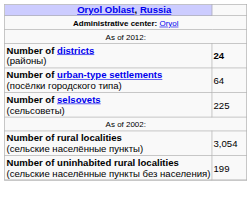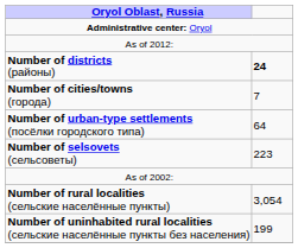 <table border=1 align="right" cellpadding=2 cellspacing=0 style="margin: 0 0 1em 1em; background: #f9f9f9; border: 1px #aaa solid; border-collapse: collapse; font-size: 95%;">
 <tr>
 <th bgcolor="#ccccff" style="padding:0 0 0 50px;"><a href='#'>Oryol Oblast</a>, <a href='#'>Russia</a></th>
 <td width="50px"></td>
 </tr>
 <tr>
 <td colspan=2 align="center"><small><strong>Administrative center:</strong> <a href='#'>Oryol</a></small></td>
 </tr>
 <tr>
 <td colspan=2 align="center"><small>As of 2012:</small></td>
 </tr>
 <tr>
 <td><strong>Number of <a href='#'>districts</a></strong><br>(районы)</td>
 <td><strong>24</strong></td>
 </tr>
 <tr>
+<td><strong>Number of cities/towns</strong><br>(города)</td>
+<td>7</td>
+</tr>
+<tr>
 <td><strong>Number of <a href='#'>urban-type settlements</a></strong><br>(посёлки городского типа)</td>
 <td>64</td>
 </tr>
 <tr>
 <td><strong>Number of <a href='#'>selsovets</a></strong><br>(сельсоветы)</td>
-<td>225</td>
+<td>223</td>
 </tr>
 <tr>
 <td colspan=2 align="center"><small>As of 2002:</small></td>
 </tr>
 <tr>
 <td><strong>Number of rural localities</strong><br>(сельские населённые пункты)</td>
 <td>3,054</td>
 </tr>
 <tr>
 <td><strong>Number of uninhabited rural localities</strong><br>(сельские населённые пункты без населения)</td>
 <td>199</td>
 </tr>
 <tr>
 </tr>
 </table>
